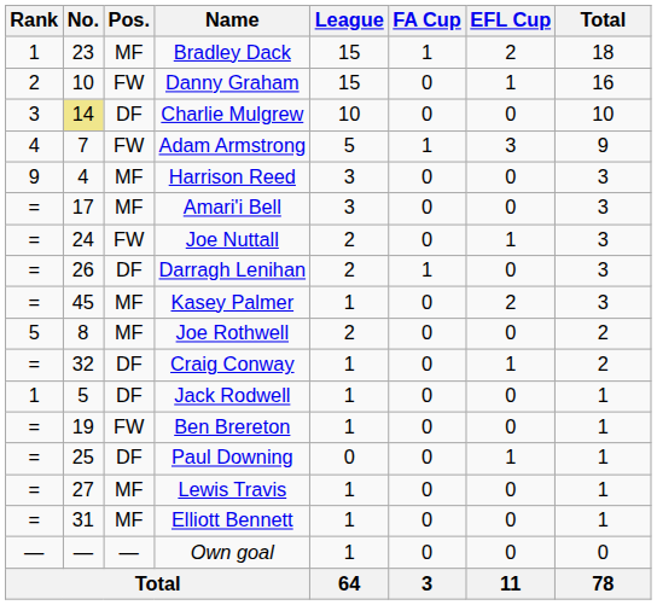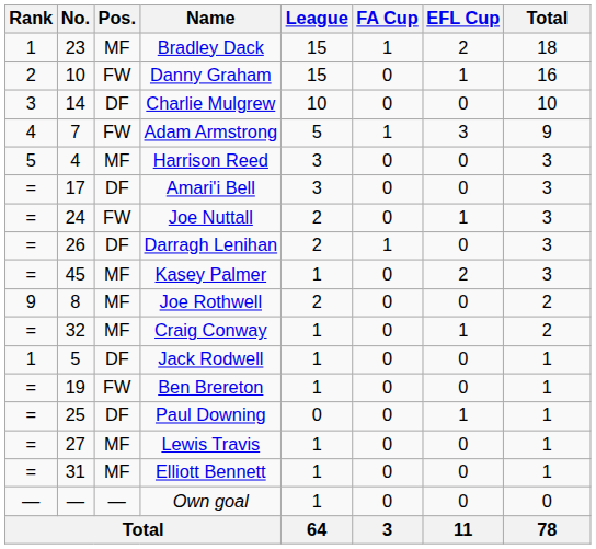 <table class="wikitable" style="text-align: center; font-size:100%">
 <tr>
 <th>Rank</th>
 <th>No.</th>
 <th>Pos.</th>
 <th>Name</th>
 <th><a href='#'>League</a></th>
 <th><a href='#'>FA Cup</a></th>
 <th><a href='#'>EFL Cup</a></th>
 <th width=70>Total</th>
 </tr>
 <tr>
 <td>1</td>
 <td>23</td>
 <td>MF</td>
 <td> <a href='#'>Bradley Dack</a></td>
 <td>15</td>
 <td>1</td>
 <td>2</td>
 <td>18</td>
 </tr>
 <tr>
 <td>2</td>
 <td>10</td>
 <td>FW</td>
 <td> <a href='#'>Danny Graham</a></td>
 <td>15</td>
 <td>0</td>
 <td>1</td>
 <td>16</td>
 </tr>
 <tr>
 <td>3</td>
-<td style="background: khaki;">14</td>
+<td>14</td>
 <td>DF</td>
 <td> <a href='#'>Charlie Mulgrew</a></td>
 <td>10</td>
 <td>0</td>
 <td>0</td>
 <td>10</td>
 </tr>
 <tr>
 <td>4</td>
 <td>7</td>
 <td>FW</td>
 <td> <a href='#'>Adam Armstrong</a></td>
 <td>5</td>
 <td>1</td>
 <td>3</td>
 <td>9</td>
 </tr>
 <tr>
-<td>9</td>
+<td>5</td>
 <td>4</td>
 <td>MF</td>
 <td> <a href='#'>Harrison Reed</a></td>
 <td>3</td>
 <td>0</td>
 <td>0</td>
 <td>3</td>
 </tr>
 <tr>
 <td>=</td>
 <td>17</td>
-<td>MF</td>
+<td>DF</td>
 <td> <a href='#'>Amari'i Bell</a></td>
 <td>3</td>
 <td>0</td>
 <td>0</td>
 <td>3</td>
 </tr>
 <tr>
 <td>=</td>
 <td>24</td>
 <td>FW</td>
 <td> <a href='#'>Joe Nuttall</a></td>
 <td>2</td>
 <td>0</td>
 <td>1</td>
 <td>3</td>
 </tr>
 <tr>
 <td>=</td>
 <td>26</td>
 <td>DF</td>
 <td> <a href='#'>Darragh Lenihan</a></td>
 <td>2</td>
 <td>1</td>
 <td>0</td>
 <td>3</td>
 </tr>
 <tr>
 <td>=</td>
 <td>45</td>
 <td>MF</td>
 <td> <a href='#'>Kasey Palmer</a></td>
 <td>1</td>
 <td>0</td>
 <td>2</td>
 <td>3</td>
 </tr>
 <tr>
-<td>5</td>
+<td>9</td>
 <td>8</td>
 <td>MF</td>
 <td> <a href='#'>Joe Rothwell</a></td>
 <td>2</td>
 <td>0</td>
 <td>0</td>
 <td>2</td>
 </tr>
 <tr>
 <td>=</td>
 <td>32</td>
-<td>DF</td>
+<td>MF</td>
 <td> <a href='#'>Craig Conway</a></td>
 <td>1</td>
 <td>0</td>
 <td>1</td>
 <td>2</td>
 </tr>
 <tr>
 <td>1</td>
 <td>5</td>
 <td>DF</td>
 <td> <a href='#'>Jack Rodwell</a></td>
 <td>1</td>
 <td>0</td>
 <td>0</td>
 <td>1</td>
 </tr>
 <tr>
 <td>=</td>
 <td>19</td>
 <td>FW</td>
 <td> <a href='#'>Ben Brereton</a></td>
 <td>1</td>
 <td>0</td>
 <td>0</td>
 <td>1</td>
 </tr>
 <tr>
 <td>=</td>
 <td>25</td>
 <td>DF</td>
 <td> <a href='#'>Paul Downing</a></td>
 <td>0</td>
 <td>0</td>
 <td>1</td>
 <td>1</td>
 </tr>
 <tr>
 <td>=</td>
 <td>27</td>
 <td>MF</td>
 <td> <a href='#'>Lewis Travis</a></td>
 <td>1</td>
 <td>0</td>
 <td>0</td>
 <td>1</td>
 </tr>
 <tr>
 <td>=</td>
 <td>31</td>
 <td>MF</td>
 <td> <a href='#'>Elliott Bennett</a></td>
 <td>1</td>
 <td>0</td>
 <td>0</td>
 <td>1</td>
 </tr>
 <tr>
 <td>—</td>
 <td>—</td>
 <td>—</td>
 <td><em>Own goal</em></td>
 <td>1</td>
 <td>0</td>
 <td>0</td>
 <td>0</td>
 </tr>
 <tr>
 <th colspan=4>Total</th>
 <th>64</th>
 <th>3</th>
 <th>11</th>
 <th>78</th>
 </tr>
 </table>
